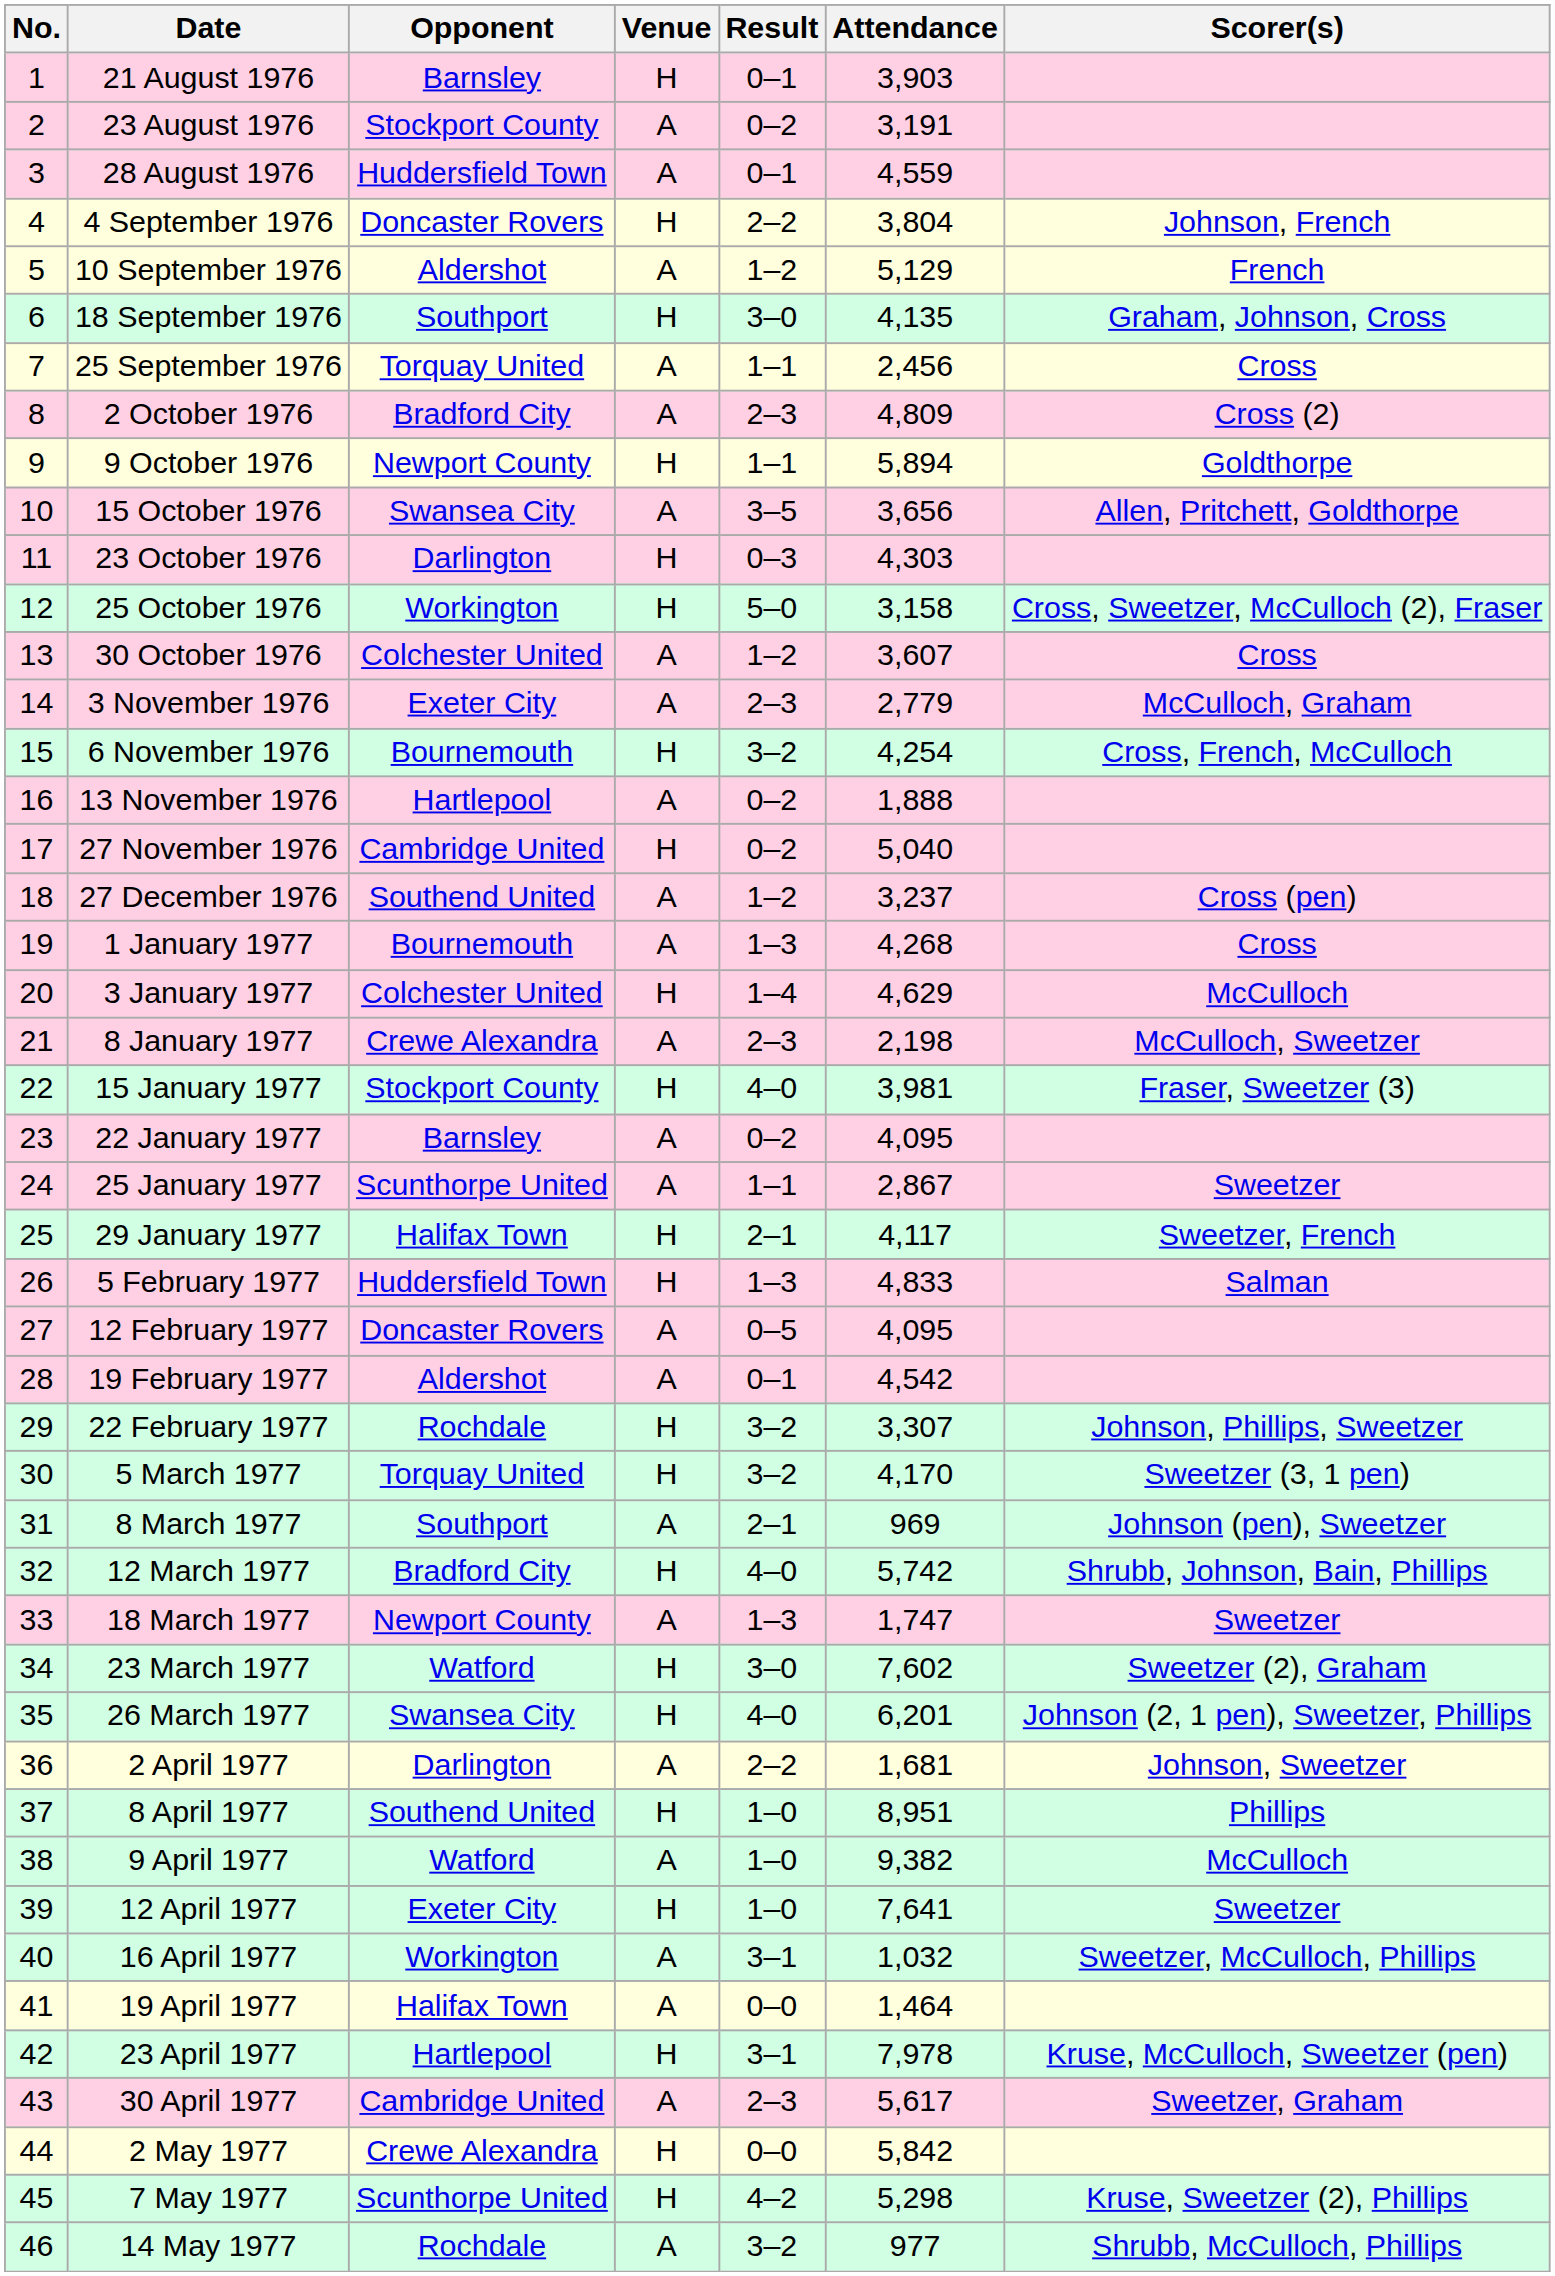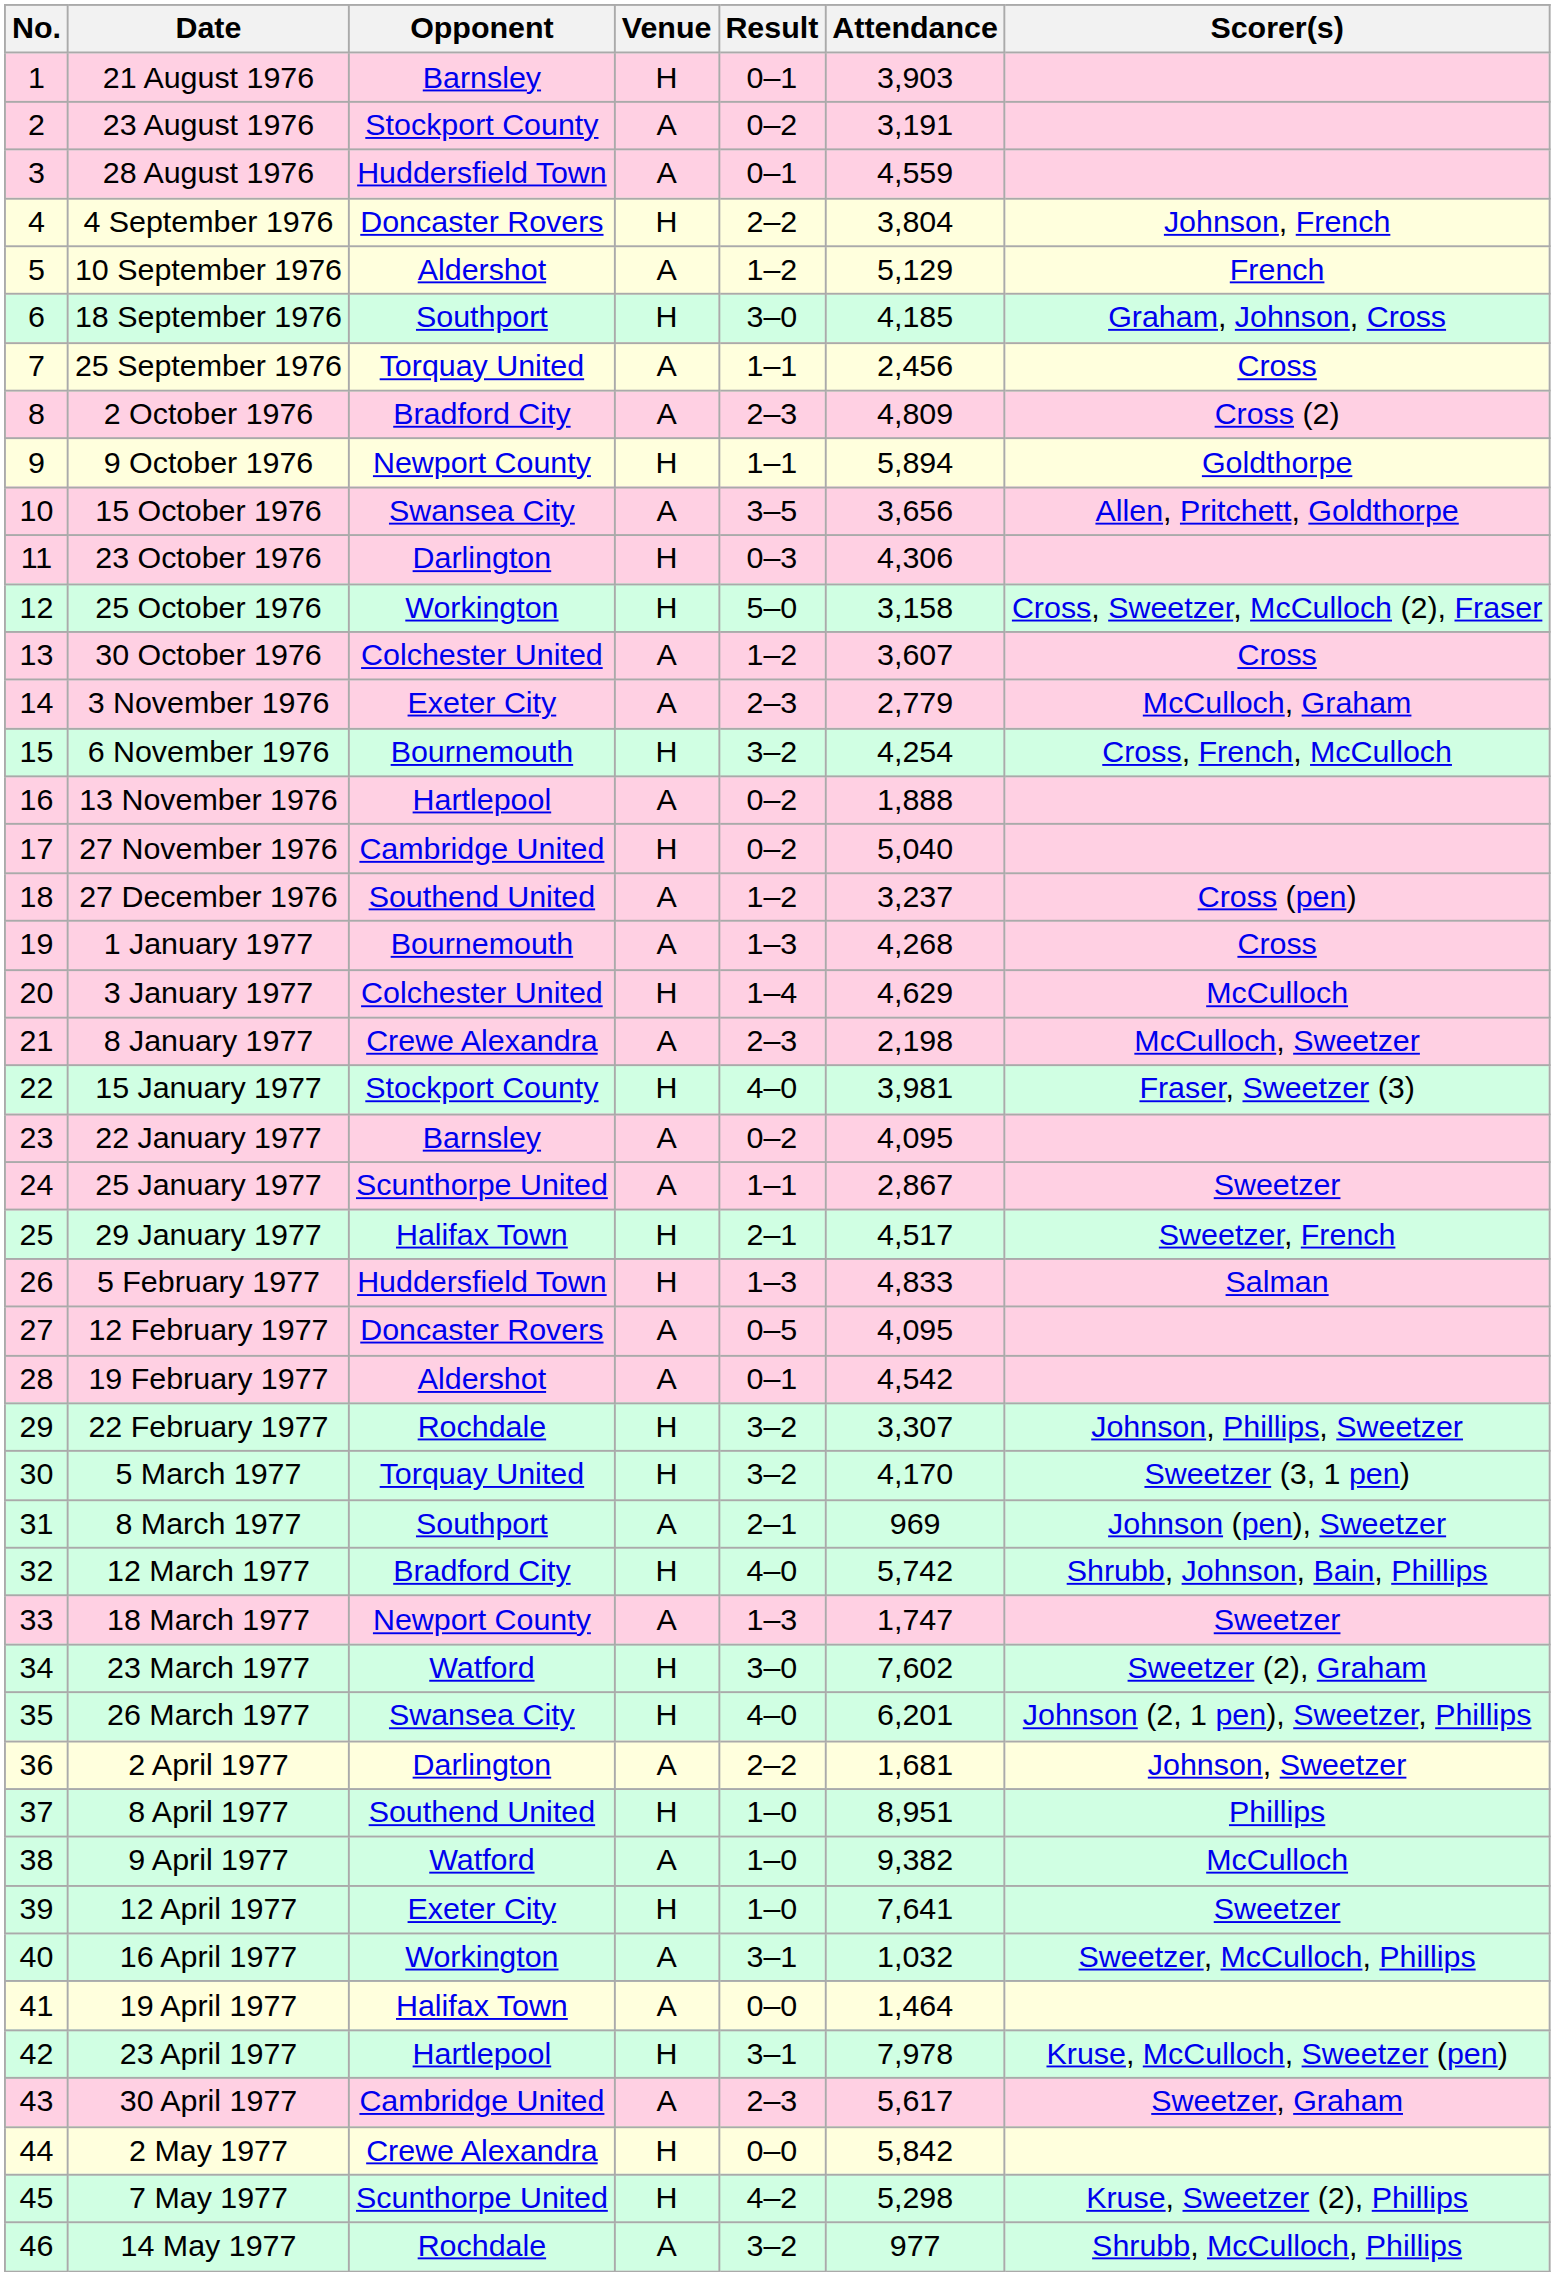 <table class="wikitable sortable" style="text-align:center;">
 <tr>
 <th>No.</th>
 <th>Date</th>
 <th>Opponent</th>
 <th>Venue</th>
 <th>Result</th>
 <th>Attendance</th>
 <th>Scorer(s)</th>
 </tr>
 <tr style="background:#ffd0e3;">
 <td>1</td>
 <td>21 August 1976</td>
 <td><a href='#'>Barnsley</a></td>
 <td>H</td>
 <td>0–1</td>
 <td>3,903</td>
 <td></td>
 </tr>
 <tr style="background:#ffd0e3;">
 <td>2</td>
 <td>23 August 1976</td>
 <td><a href='#'>Stockport County</a></td>
 <td>A</td>
 <td>0–2</td>
 <td>3,191</td>
 <td></td>
 </tr>
 <tr style="background:#ffd0e3;">
 <td>3</td>
 <td>28 August 1976</td>
 <td><a href='#'>Huddersfield Town</a></td>
 <td>A</td>
 <td>0–1</td>
 <td>4,559</td>
 <td></td>
 </tr>
 <tr style="background:#ffd;">
 <td>4</td>
 <td>4 September 1976</td>
 <td><a href='#'>Doncaster Rovers</a></td>
 <td>H</td>
 <td>2–2</td>
 <td>3,804</td>
 <td><a href='#'>Johnson</a>, <a href='#'>French</a></td>
 </tr>
 <tr style="background:#ffd;">
 <td>5</td>
 <td>10 September 1976</td>
 <td><a href='#'>Aldershot</a></td>
 <td>A</td>
 <td>1–2</td>
 <td>5,129</td>
 <td><a href='#'>French</a></td>
 </tr>
 <tr style="background:#d0ffe3;">
 <td>6</td>
 <td>18 September 1976</td>
 <td><a href='#'>Southport</a></td>
 <td>H</td>
 <td>3–0</td>
-<td>4,135</td>
+<td>4,185</td>
 <td><a href='#'>Graham</a>, <a href='#'>Johnson</a>, <a href='#'>Cross</a></td>
 </tr>
 <tr style="background:#ffd;">
 <td>7</td>
 <td>25 September 1976</td>
 <td><a href='#'>Torquay United</a></td>
 <td>A</td>
 <td>1–1</td>
 <td>2,456</td>
 <td><a href='#'>Cross</a></td>
 </tr>
 <tr style="background:#ffd0e3;">
 <td>8</td>
 <td>2 October 1976</td>
 <td><a href='#'>Bradford City</a></td>
 <td>A</td>
 <td>2–3</td>
 <td>4,809</td>
 <td><a href='#'>Cross</a> (2)</td>
 </tr>
 <tr style="background:#ffd;">
 <td>9</td>
 <td>9 October 1976</td>
 <td><a href='#'>Newport County</a></td>
 <td>H</td>
 <td>1–1</td>
 <td>5,894</td>
 <td><a href='#'>Goldthorpe</a></td>
 </tr>
 <tr style="background:#ffd0e3;">
 <td>10</td>
 <td>15 October 1976</td>
 <td><a href='#'>Swansea City</a></td>
 <td>A</td>
 <td>3–5</td>
 <td>3,656</td>
 <td><a href='#'>Allen</a>, <a href='#'>Pritchett</a>, <a href='#'>Goldthorpe</a></td>
 </tr>
 <tr style="background:#ffd0e3;">
 <td>11</td>
 <td>23 October 1976</td>
 <td><a href='#'>Darlington</a></td>
 <td>H</td>
 <td>0–3</td>
-<td>4,303</td>
+<td>4,306</td>
 <td></td>
 </tr>
 <tr style="background:#d0ffe3;">
 <td>12</td>
 <td>25 October 1976</td>
 <td><a href='#'>Workington</a></td>
 <td>H</td>
 <td>5–0</td>
 <td>3,158</td>
 <td><a href='#'>Cross</a>, <a href='#'>Sweetzer</a>, <a href='#'>McCulloch</a> (2), <a href='#'>Fraser</a></td>
 </tr>
 <tr style="background:#ffd0e3;">
 <td>13</td>
 <td>30 October 1976</td>
 <td><a href='#'>Colchester United</a></td>
 <td>A</td>
 <td>1–2</td>
 <td>3,607</td>
 <td><a href='#'>Cross</a></td>
 </tr>
 <tr style="background:#ffd0e3;">
 <td>14</td>
 <td>3 November 1976</td>
 <td><a href='#'>Exeter City</a></td>
 <td>A</td>
 <td>2–3</td>
 <td>2,779</td>
 <td><a href='#'>McCulloch</a>, <a href='#'>Graham</a></td>
 </tr>
 <tr style="background:#d0ffe3;">
 <td>15</td>
 <td>6 November 1976</td>
 <td><a href='#'>Bournemouth</a></td>
 <td>H</td>
 <td>3–2</td>
 <td>4,254</td>
 <td><a href='#'>Cross</a>, <a href='#'>French</a>, <a href='#'>McCulloch</a></td>
 </tr>
 <tr style="background:#ffd0e3;">
 <td>16</td>
 <td>13 November 1976</td>
 <td><a href='#'>Hartlepool</a></td>
 <td>A</td>
 <td>0–2</td>
 <td>1,888</td>
 <td></td>
 </tr>
 <tr style="background:#ffd0e3;">
 <td>17</td>
 <td>27 November 1976</td>
 <td><a href='#'>Cambridge United</a></td>
 <td>H</td>
 <td>0–2</td>
 <td>5,040</td>
 <td></td>
 </tr>
 <tr style="background:#ffd0e3;">
 <td>18</td>
 <td>27 December 1976</td>
 <td><a href='#'>Southend United</a></td>
 <td>A</td>
 <td>1–2</td>
 <td>3,237</td>
 <td><a href='#'>Cross</a> (<a href='#'>pen</a>)</td>
 </tr>
 <tr style="background:#ffd0e3;">
 <td>19</td>
 <td>1 January 1977</td>
 <td><a href='#'>Bournemouth</a></td>
 <td>A</td>
 <td>1–3</td>
 <td>4,268</td>
 <td><a href='#'>Cross</a></td>
 </tr>
 <tr style="background:#ffd0e3;">
 <td>20</td>
 <td>3 January 1977</td>
 <td><a href='#'>Colchester United</a></td>
 <td>H</td>
 <td>1–4</td>
 <td>4,629</td>
 <td><a href='#'>McCulloch</a></td>
 </tr>
 <tr style="background:#ffd0e3;">
 <td>21</td>
 <td>8 January 1977</td>
 <td><a href='#'>Crewe Alexandra</a></td>
 <td>A</td>
 <td>2–3</td>
 <td>2,198</td>
 <td><a href='#'>McCulloch</a>, <a href='#'>Sweetzer</a></td>
 </tr>
 <tr style="background:#d0ffe3;">
 <td>22</td>
 <td>15 January 1977</td>
 <td><a href='#'>Stockport County</a></td>
 <td>H</td>
 <td>4–0</td>
 <td>3,981</td>
 <td><a href='#'>Fraser</a>, <a href='#'>Sweetzer</a> (3)</td>
 </tr>
 <tr style="background:#ffd0e3;">
 <td>23</td>
 <td>22 January 1977</td>
 <td><a href='#'>Barnsley</a></td>
 <td>A</td>
 <td>0–2</td>
 <td>4,095</td>
 <td></td>
 </tr>
 <tr style="background:#ffd0e3;">
 <td>24</td>
 <td>25 January 1977</td>
 <td><a href='#'>Scunthorpe United</a></td>
 <td>A</td>
 <td>1–1</td>
 <td>2,867</td>
 <td><a href='#'>Sweetzer</a></td>
 </tr>
 <tr style="background:#d0ffe3;">
 <td>25</td>
 <td>29 January 1977</td>
 <td><a href='#'>Halifax Town</a></td>
 <td>H</td>
 <td>2–1</td>
-<td>4,117</td>
+<td>4,517</td>
 <td><a href='#'>Sweetzer</a>, <a href='#'>French</a></td>
 </tr>
 <tr style="background:#ffd0e3;">
 <td>26</td>
 <td>5 February 1977</td>
 <td><a href='#'>Huddersfield Town</a></td>
 <td>H</td>
 <td>1–3</td>
 <td>4,833</td>
 <td><a href='#'>Salman</a></td>
 </tr>
 <tr style="background:#ffd0e3;">
 <td>27</td>
 <td>12 February 1977</td>
 <td><a href='#'>Doncaster Rovers</a></td>
 <td>A</td>
 <td>0–5</td>
 <td>4,095</td>
 <td></td>
 </tr>
 <tr style="background:#ffd0e3;">
 <td>28</td>
 <td>19 February 1977</td>
 <td><a href='#'>Aldershot</a></td>
 <td>A</td>
 <td>0–1</td>
 <td>4,542</td>
 <td></td>
 </tr>
 <tr style="background:#d0ffe3;">
 <td>29</td>
 <td>22 February 1977</td>
 <td><a href='#'>Rochdale</a></td>
 <td>H</td>
 <td>3–2</td>
 <td>3,307</td>
 <td><a href='#'>Johnson</a>, <a href='#'>Phillips</a>, <a href='#'>Sweetzer</a></td>
 </tr>
 <tr style="background:#d0ffe3;">
 <td>30</td>
 <td>5 March 1977</td>
 <td><a href='#'>Torquay United</a></td>
 <td>H</td>
 <td>3–2</td>
 <td>4,170</td>
 <td><a href='#'>Sweetzer</a> (3, 1 <a href='#'>pen</a>)</td>
 </tr>
 <tr style="background:#d0ffe3;">
 <td>31</td>
 <td>8 March 1977</td>
 <td><a href='#'>Southport</a></td>
 <td>A</td>
 <td>2–1</td>
 <td>969</td>
 <td><a href='#'>Johnson</a> (<a href='#'>pen</a>), <a href='#'>Sweetzer</a></td>
 </tr>
 <tr style="background:#d0ffe3;">
 <td>32</td>
 <td>12 March 1977</td>
 <td><a href='#'>Bradford City</a></td>
 <td>H</td>
 <td>4–0</td>
 <td>5,742</td>
 <td><a href='#'>Shrubb</a>, <a href='#'>Johnson</a>, <a href='#'>Bain</a>, <a href='#'>Phillips</a></td>
 </tr>
 <tr style="background:#ffd0e3;">
 <td>33</td>
 <td>18 March 1977</td>
 <td><a href='#'>Newport County</a></td>
 <td>A</td>
 <td>1–3</td>
 <td>1,747</td>
 <td><a href='#'>Sweetzer</a></td>
 </tr>
 <tr style="background:#d0ffe3;">
 <td>34</td>
 <td>23 March 1977</td>
 <td><a href='#'>Watford</a></td>
 <td>H</td>
 <td>3–0</td>
 <td>7,602</td>
 <td><a href='#'>Sweetzer</a> (2), <a href='#'>Graham</a></td>
 </tr>
 <tr style="background:#d0ffe3;">
 <td>35</td>
 <td>26 March 1977</td>
 <td><a href='#'>Swansea City</a></td>
 <td>H</td>
 <td>4–0</td>
 <td>6,201</td>
 <td><a href='#'>Johnson</a> (2, 1 <a href='#'>pen</a>), <a href='#'>Sweetzer</a>, <a href='#'>Phillips</a></td>
 </tr>
 <tr style="background:#ffd;">
 <td>36</td>
 <td>2 April 1977</td>
 <td><a href='#'>Darlington</a></td>
 <td>A</td>
 <td>2–2</td>
 <td>1,681</td>
 <td><a href='#'>Johnson</a>, <a href='#'>Sweetzer</a></td>
 </tr>
 <tr style="background:#d0ffe3;">
 <td>37</td>
 <td>8 April 1977</td>
 <td><a href='#'>Southend United</a></td>
 <td>H</td>
 <td>1–0</td>
 <td>8,951</td>
 <td><a href='#'>Phillips</a></td>
 </tr>
 <tr style="background:#d0ffe3;">
 <td>38</td>
 <td>9 April 1977</td>
 <td><a href='#'>Watford</a></td>
 <td>A</td>
 <td>1–0</td>
 <td>9,382</td>
 <td><a href='#'>McCulloch</a></td>
 </tr>
 <tr style="background:#d0ffe3;">
 <td>39</td>
 <td>12 April 1977</td>
 <td><a href='#'>Exeter City</a></td>
 <td>H</td>
 <td>1–0</td>
 <td>7,641</td>
 <td><a href='#'>Sweetzer</a></td>
 </tr>
 <tr style="background:#d0ffe3;">
 <td>40</td>
 <td>16 April 1977</td>
 <td><a href='#'>Workington</a></td>
 <td>A</td>
 <td>3–1</td>
 <td>1,032</td>
 <td><a href='#'>Sweetzer</a>, <a href='#'>McCulloch</a>, <a href='#'>Phillips</a></td>
 </tr>
 <tr style="background:#ffd;">
 <td>41</td>
 <td>19 April 1977</td>
 <td><a href='#'>Halifax Town</a></td>
 <td>A</td>
 <td>0–0</td>
 <td>1,464</td>
 <td></td>
 </tr>
 <tr style="background:#d0ffe3;">
 <td>42</td>
 <td>23 April 1977</td>
 <td><a href='#'>Hartlepool</a></td>
 <td>H</td>
 <td>3–1</td>
 <td>7,978</td>
 <td><a href='#'>Kruse</a>, <a href='#'>McCulloch</a>, <a href='#'>Sweetzer</a> (<a href='#'>pen</a>)</td>
 </tr>
 <tr style="background:#ffd0e3;">
 <td>43</td>
 <td>30 April 1977</td>
 <td><a href='#'>Cambridge United</a></td>
 <td>A</td>
 <td>2–3</td>
 <td>5,617</td>
 <td><a href='#'>Sweetzer</a>, <a href='#'>Graham</a></td>
 </tr>
 <tr style="background:#ffd;">
 <td>44</td>
 <td>2 May 1977</td>
 <td><a href='#'>Crewe Alexandra</a></td>
 <td>H</td>
 <td>0–0</td>
 <td>5,842</td>
 <td></td>
 </tr>
 <tr style="background:#d0ffe3;">
 <td>45</td>
 <td>7 May 1977</td>
 <td><a href='#'>Scunthorpe United</a></td>
 <td>H</td>
 <td>4–2</td>
 <td>5,298</td>
 <td><a href='#'>Kruse</a>, <a href='#'>Sweetzer</a> (2), <a href='#'>Phillips</a></td>
 </tr>
 <tr style="background:#d0ffe3;">
 <td>46</td>
 <td>14 May 1977</td>
 <td><a href='#'>Rochdale</a></td>
 <td>A</td>
 <td>3–2</td>
 <td>977</td>
 <td><a href='#'>Shrubb</a>, <a href='#'>McCulloch</a>, <a href='#'>Phillips</a></td>
 </tr>
 </table>
